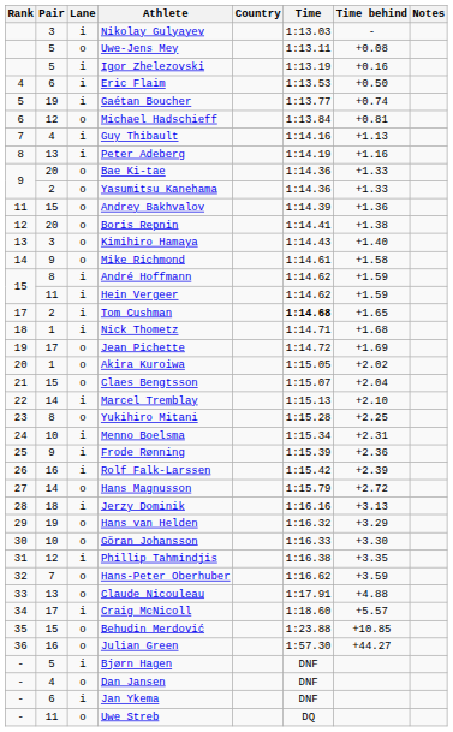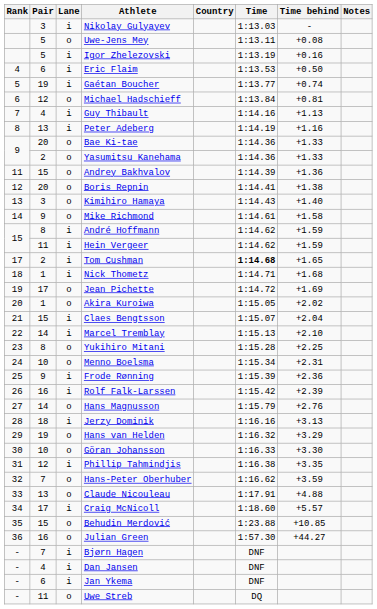 <table class="wikitable sortable" style="text-align:center">
 <tr>
 <th>Rank</th>
 <th>Pair</th>
 <th>Lane</th>
 <th>Athlete</th>
 <th>Country</th>
 <th>Time</th>
 <th>Time behind</th>
 <th>Notes</th>
 </tr>
 <tr>
 <td></td>
 <td>3</td>
 <td>i</td>
 <td align=left><a href='#'>Nikolay Gulyayev</a></td>
 <td align=left></td>
 <td>1:13.03</td>
 <td>-</td>
 <td></td>
 </tr>
 <tr>
 <td></td>
 <td>5</td>
 <td>o</td>
 <td align=left><a href='#'>Uwe-Jens Mey</a></td>
 <td align=left></td>
 <td>1:13.11</td>
 <td>+0.08</td>
 <td></td>
 </tr>
 <tr>
 <td></td>
 <td>5</td>
 <td>i</td>
 <td align=left><a href='#'>Igor Zhelezovski</a></td>
 <td align=left></td>
 <td>1:13.19</td>
 <td>+0.16</td>
 <td></td>
 </tr>
 <tr>
 <td>4</td>
 <td>6</td>
 <td>i</td>
 <td align=left><a href='#'>Eric Flaim</a></td>
 <td align=left></td>
 <td>1:13.53</td>
 <td>+0.50</td>
 <td></td>
 </tr>
 <tr>
 <td>5</td>
 <td>19</td>
 <td>i</td>
 <td align=left><a href='#'>Gaétan Boucher</a></td>
 <td align=left></td>
 <td>1:13.77</td>
 <td>+0.74</td>
 <td></td>
 </tr>
 <tr>
 <td>6</td>
 <td>12</td>
 <td>o</td>
 <td align=left><a href='#'>Michael Hadschieff</a></td>
 <td align=left></td>
 <td>1:13.84</td>
 <td>+0.81</td>
 <td></td>
 </tr>
 <tr>
 <td>7</td>
 <td>4</td>
 <td>i</td>
 <td align=left><a href='#'>Guy Thibault</a></td>
 <td align=left></td>
 <td>1:14.16</td>
 <td>+1.13</td>
 <td></td>
 </tr>
 <tr>
 <td>8</td>
 <td>13</td>
 <td>i</td>
 <td align=left><a href='#'>Peter Adeberg</a></td>
 <td align=left></td>
 <td>1:14.19</td>
 <td>+1.16</td>
 <td></td>
 </tr>
 <tr>
 <td rowspan=2>9</td>
 <td>20</td>
 <td>o</td>
 <td align=left><a href='#'>Bae Ki-tae</a></td>
 <td align=left></td>
 <td>1:14.36</td>
 <td>+1.33</td>
 <td></td>
 </tr>
 <tr>
 <td>2</td>
 <td>o</td>
 <td align=left><a href='#'>Yasumitsu Kanehama</a></td>
 <td align=left></td>
 <td>1:14.36</td>
 <td>+1.33</td>
 <td></td>
 </tr>
 <tr>
 <td>11</td>
 <td>15</td>
 <td>o</td>
 <td align=left><a href='#'>Andrey Bakhvalov</a></td>
 <td align=left></td>
 <td>1:14.39</td>
 <td>+1.36</td>
 <td></td>
 </tr>
 <tr>
 <td>12</td>
 <td>20</td>
 <td>o</td>
 <td align=left><a href='#'>Boris Repnin</a></td>
 <td align=left></td>
 <td>1:14.41</td>
 <td>+1.38</td>
 <td></td>
 </tr>
 <tr>
 <td>13</td>
 <td>3</td>
 <td>o</td>
 <td align=left><a href='#'>Kimihiro Hamaya</a></td>
 <td align=left></td>
 <td>1:14.43</td>
 <td>+1.40</td>
 <td></td>
 </tr>
 <tr>
 <td>14</td>
 <td>9</td>
 <td>o</td>
 <td align=left><a href='#'>Mike Richmond</a></td>
 <td align=left></td>
 <td>1:14.61</td>
 <td>+1.58</td>
 <td></td>
 </tr>
 <tr>
 <td rowspan=2>15</td>
 <td>8</td>
 <td>i</td>
 <td align=left><a href='#'>André Hoffmann</a></td>
 <td align=left></td>
 <td>1:14.62</td>
 <td>+1.59</td>
 <td></td>
 </tr>
 <tr>
 <td>11</td>
 <td>i</td>
 <td align=left><a href='#'>Hein Vergeer</a></td>
 <td align=left></td>
 <td>1:14.62</td>
 <td>+1.59</td>
 <td></td>
 </tr>
 <tr>
 <td>17</td>
 <td>2</td>
 <td>i</td>
 <td align=left><a href='#'>Tom Cushman</a></td>
 <td align=left></td>
 <td><strong>1:14.68</strong></td>
 <td>+1.65</td>
 <td></td>
 </tr>
 <tr>
 <td>18</td>
 <td>1</td>
 <td>i</td>
 <td align=left><a href='#'>Nick Thometz</a></td>
 <td align=left></td>
 <td>1:14.71</td>
 <td>+1.68</td>
 <td></td>
 </tr>
 <tr>
 <td>19</td>
 <td>17</td>
 <td>o</td>
 <td align=left><a href='#'>Jean Pichette</a></td>
 <td align=left></td>
 <td>1:14.72</td>
 <td>+1.69</td>
 <td></td>
 </tr>
 <tr>
 <td>20</td>
 <td>1</td>
 <td>o</td>
 <td align=left><a href='#'>Akira Kuroiwa</a></td>
 <td align=left></td>
 <td>1:15.05</td>
 <td>+2.02</td>
 <td></td>
 </tr>
 <tr>
 <td>21</td>
 <td>15</td>
-<td>o</td>
+<td>i</td>
 <td align=left><a href='#'>Claes Bengtsson</a></td>
 <td align=left></td>
 <td>1:15.07</td>
 <td>+2.04</td>
 <td></td>
 </tr>
 <tr>
 <td>22</td>
 <td>14</td>
 <td>i</td>
 <td align=left><a href='#'>Marcel Tremblay</a></td>
 <td align=left></td>
 <td>1:15.13</td>
 <td>+2.10</td>
 <td></td>
 </tr>
 <tr>
 <td>23</td>
 <td>8</td>
 <td>o</td>
 <td align=left><a href='#'>Yukihiro Mitani</a></td>
 <td align=left></td>
 <td>1:15.28</td>
 <td>+2.25</td>
 <td></td>
 </tr>
 <tr>
 <td>24</td>
 <td>10</td>
-<td>i</td>
+<td>o</td>
 <td align=left><a href='#'>Menno Boelsma</a></td>
 <td align=left></td>
 <td>1:15.34</td>
 <td>+2.31</td>
 <td></td>
 </tr>
 <tr>
 <td>25</td>
 <td>9</td>
 <td>i</td>
 <td align=left><a href='#'>Frode Rønning</a></td>
 <td align=left></td>
 <td>1:15.39</td>
 <td>+2.36</td>
 <td></td>
 </tr>
 <tr>
 <td>26</td>
 <td>16</td>
 <td>i</td>
 <td align=left><a href='#'>Rolf Falk-Larssen</a></td>
 <td align=left></td>
 <td>1:15.42</td>
 <td>+2.39</td>
 <td></td>
 </tr>
 <tr>
 <td>27</td>
 <td>14</td>
 <td>o</td>
 <td align=left><a href='#'>Hans Magnusson</a></td>
 <td align=left></td>
 <td>1:15.79</td>
-<td>+2.72</td>
+<td>+2.76</td>
 <td></td>
 </tr>
 <tr>
 <td>28</td>
 <td>18</td>
 <td>i</td>
 <td align=left><a href='#'>Jerzy Dominik</a></td>
 <td align=left></td>
 <td>1:16.16</td>
 <td>+3.13</td>
 <td></td>
 </tr>
 <tr>
 <td>29</td>
 <td>19</td>
 <td>o</td>
 <td align=left><a href='#'>Hans van Helden</a></td>
 <td align=left></td>
 <td>1:16.32</td>
 <td>+3.29</td>
 <td></td>
 </tr>
 <tr>
 <td>30</td>
 <td>10</td>
 <td>o</td>
 <td align=left><a href='#'>Göran Johansson</a></td>
 <td align=left></td>
 <td>1:16.33</td>
 <td>+3.30</td>
 <td></td>
 </tr>
 <tr>
 <td>31</td>
 <td>12</td>
 <td>i</td>
 <td align=left><a href='#'>Phillip Tahmindjis</a></td>
 <td align=left></td>
 <td>1:16.38</td>
 <td>+3.35</td>
 <td></td>
 </tr>
 <tr>
 <td>32</td>
 <td>7</td>
 <td>o</td>
 <td align=left><a href='#'>Hans-Peter Oberhuber</a></td>
 <td align=left></td>
 <td>1:16.62</td>
 <td>+3.59</td>
 <td></td>
 </tr>
 <tr>
 <td>33</td>
 <td>13</td>
 <td>o</td>
 <td align=left><a href='#'>Claude Nicouleau</a></td>
 <td align=left></td>
 <td>1:17.91</td>
 <td>+4.88</td>
 <td></td>
 </tr>
 <tr>
 <td>34</td>
 <td>17</td>
 <td>i</td>
 <td align=left><a href='#'>Craig McNicoll</a></td>
 <td align=left></td>
 <td>1:18.60</td>
 <td>+5.57</td>
 <td></td>
 </tr>
 <tr>
 <td>35</td>
 <td>15</td>
 <td>o</td>
 <td align=left><a href='#'>Behudin Merdović</a></td>
 <td align=left></td>
 <td>1:23.88</td>
 <td>+10.85</td>
 <td></td>
 </tr>
 <tr>
 <td>36</td>
 <td>16</td>
 <td>o</td>
 <td align=left><a href='#'>Julian Green</a></td>
 <td align=left></td>
 <td>1:57.30</td>
 <td>+44.27</td>
 <td></td>
 </tr>
 <tr>
 <td>-</td>
-<td>5</td>
+<td>7</td>
 <td>i</td>
 <td align=left><a href='#'>Bjørn Hagen</a></td>
 <td align=left></td>
 <td>DNF</td>
 <td></td>
 <td></td>
 </tr>
 <tr>
 <td>-</td>
 <td>4</td>
-<td>o</td>
+<td>i</td>
 <td align=left><a href='#'>Dan Jansen</a></td>
 <td align=left></td>
 <td>DNF</td>
 <td></td>
 <td></td>
 </tr>
 <tr>
 <td>-</td>
 <td>6</td>
 <td>i</td>
 <td align=left><a href='#'>Jan Ykema</a></td>
 <td align=left></td>
 <td>DNF</td>
 <td></td>
 <td></td>
 </tr>
 <tr>
 <td>-</td>
 <td>11</td>
 <td>o</td>
 <td align=left><a href='#'>Uwe Streb</a></td>
 <td align=left></td>
 <td>DQ</td>
 <td></td>
 <td></td>
 </tr>
 </table>
